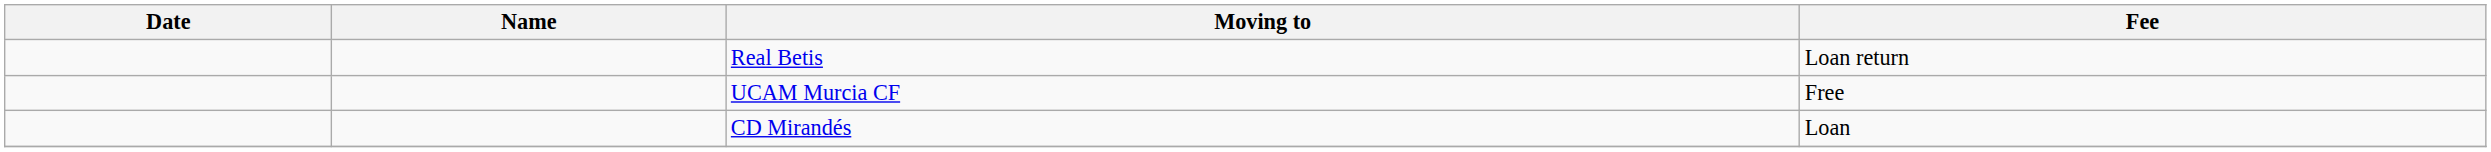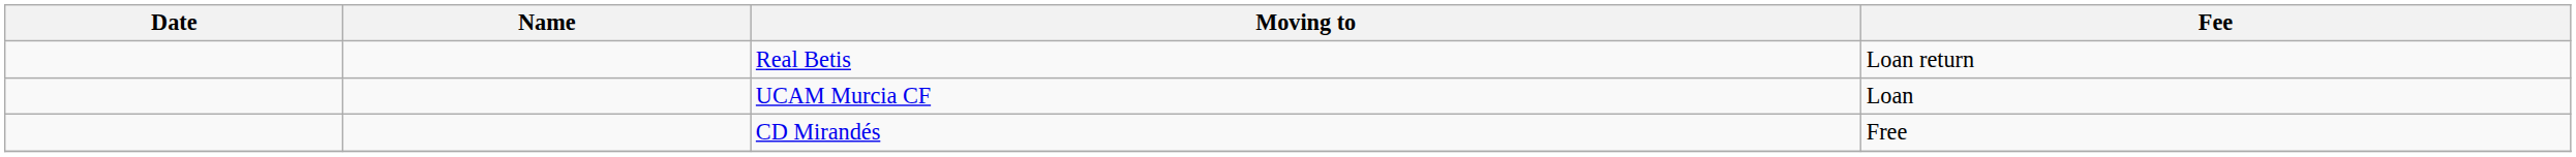 <table class="wikitable sortable" width=90%>
 <tr>
 <th>Date</th>
 <th>Name</th>
 <th>Moving to</th>
 <th>Fee</th>
 </tr>
 <tr>
 <td></td>
 <td> </td>
 <td> <a href='#'>Real Betis</a></td>
 <td>Loan return</td>
 </tr>
 <tr>
 <td></td>
 <td> </td>
 <td> <a href='#'>UCAM Murcia CF</a></td>
-<td>Free</td>
+<td>Loan</td>
 </tr>
 <tr>
 <td></td>
 <td> </td>
 <td> <a href='#'>CD Mirandés</a></td>
-<td>Loan</td>
+<td>Free</td>
 </tr>
 <tr>
 </tr>
 </table>
